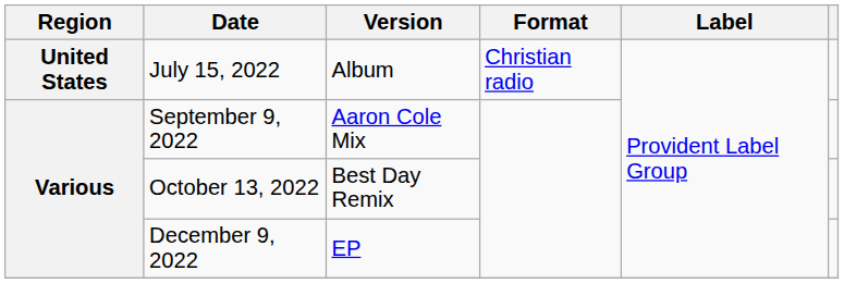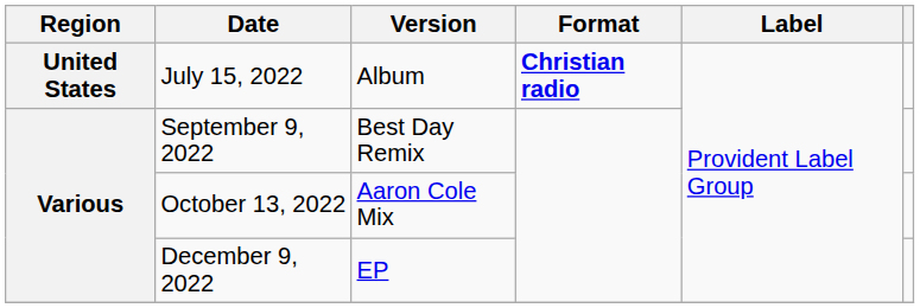 <table class="wikitable plainrowheaders">
 <tr>
 <th scope="col">Region</th>
 <th scope="col">Date</th>
 <th scope="col">Version</th>
 <th scope="col">Format</th>
 <th scope="col">Label</th>
 <th scope="col"></th>
 </tr>
 <tr>
 <th scope="row">United States</th>
 <td>July 15, 2022</td>
 <td>Album</td>
-<td><a href='#'>Christian radio</a></td>
+<td><strong><a href='#'>Christian radio</a></strong></td>
 <td rowspan="4"><a href='#'>Provident Label Group</a></td>
 <td></td>
 </tr>
 <tr>
 <th scope="row" rowspan="3">Various</th>
 <td>September 9, 2022</td>
-<td><a href='#'>Aaron Cole</a> Mix</td>
+<td>Best Day Remix</td>
 <td rowspan="3"></td>
 <td></td>
 </tr>
 <tr>
 <td>October 13, 2022</td>
-<td>Best Day Remix</td>
+<td><a href='#'>Aaron Cole</a> Mix</td>
 <td></td>
 </tr>
 <tr>
 <td>December 9, 2022</td>
 <td><a href='#'>EP</a></td>
 <td></td>
 </tr>
 <tr>
 </tr>
 </table>
